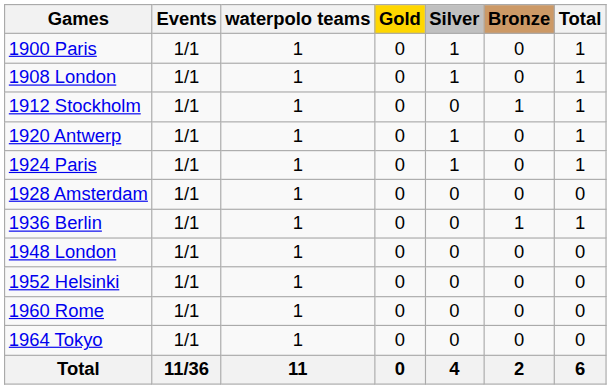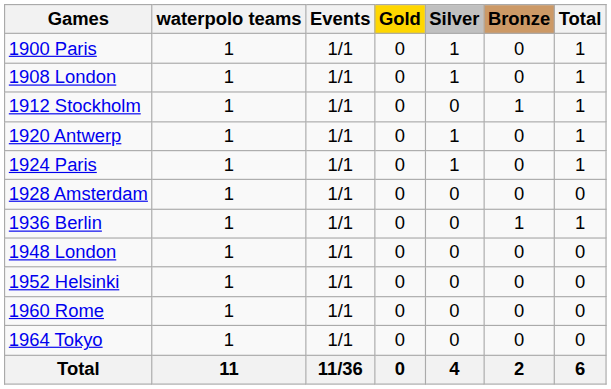 <table class="wikitable sortable" style="text-align:center">
 <tr>
 <th>Games</th>
+<th>waterpolo teams</th>
 <th>Events</th>
-<th>waterpolo teams</th>
 <th style="background-color:gold;">Gold</th>
 <th style="background-color:silver;">Silver</th>
 <th style="background-color:#c96;">Bronze</th>
 <th>Total</th>
 </tr>
 <tr>
 <td align=left><a href='#'>1900 Paris</a></td>
+<td>1</td>
 <td>1/1</td>
-<td>1</td>
 <td>0</td>
 <td>1</td>
 <td>0</td>
 <td>1</td>
 </tr>
 <tr>
 <td align=left><a href='#'>1908 London</a></td>
+<td>1</td>
 <td>1/1</td>
-<td>1</td>
 <td>0</td>
 <td>1</td>
 <td>0</td>
 <td>1</td>
 </tr>
 <tr>
 <td align=left><a href='#'>1912 Stockholm</a></td>
+<td>1</td>
 <td>1/1</td>
-<td>1</td>
 <td>0</td>
 <td>0</td>
 <td>1</td>
 <td>1</td>
 </tr>
 <tr>
 <td align=left><a href='#'>1920 Antwerp</a></td>
+<td>1</td>
 <td>1/1</td>
-<td>1</td>
 <td>0</td>
 <td>1</td>
 <td>0</td>
 <td>1</td>
 </tr>
 <tr>
 <td align=left><a href='#'>1924 Paris</a></td>
+<td>1</td>
 <td>1/1</td>
-<td>1</td>
 <td>0</td>
 <td>1</td>
 <td>0</td>
 <td>1</td>
 </tr>
 <tr>
 <td align=left><a href='#'>1928 Amsterdam</a></td>
+<td>1</td>
 <td>1/1</td>
-<td>1</td>
 <td>0</td>
 <td>0</td>
 <td>0</td>
 <td>0</td>
 </tr>
 <tr>
 <td align=left><a href='#'>1936 Berlin</a></td>
+<td>1</td>
 <td>1/1</td>
-<td>1</td>
 <td>0</td>
 <td>0</td>
 <td>1</td>
 <td>1</td>
 </tr>
 <tr>
 <td align=left><a href='#'>1948 London</a></td>
+<td>1</td>
 <td>1/1</td>
-<td>1</td>
 <td>0</td>
 <td>0</td>
 <td>0</td>
 <td>0</td>
 </tr>
 <tr>
 <td align=left><a href='#'>1952 Helsinki</a></td>
+<td>1</td>
 <td>1/1</td>
-<td>1</td>
 <td>0</td>
 <td>0</td>
 <td>0</td>
 <td>0</td>
 </tr>
 <tr>
 <td align=left><a href='#'>1960 Rome</a></td>
+<td>1</td>
 <td>1/1</td>
-<td>1</td>
 <td>0</td>
 <td>0</td>
 <td>0</td>
 <td>0</td>
 </tr>
 <tr>
 <td align=left><a href='#'>1964 Tokyo</a></td>
+<td>1</td>
 <td>1/1</td>
-<td>1</td>
 <td>0</td>
 <td>0</td>
 <td>0</td>
 <td>0</td>
 </tr>
 <tr>
 <th>Total</th>
+<th>11</th>
 <th>11/36</th>
-<th>11</th>
 <th>0</th>
 <th>4</th>
 <th>2</th>
 <th>6</th>
 </tr>
 </table>
